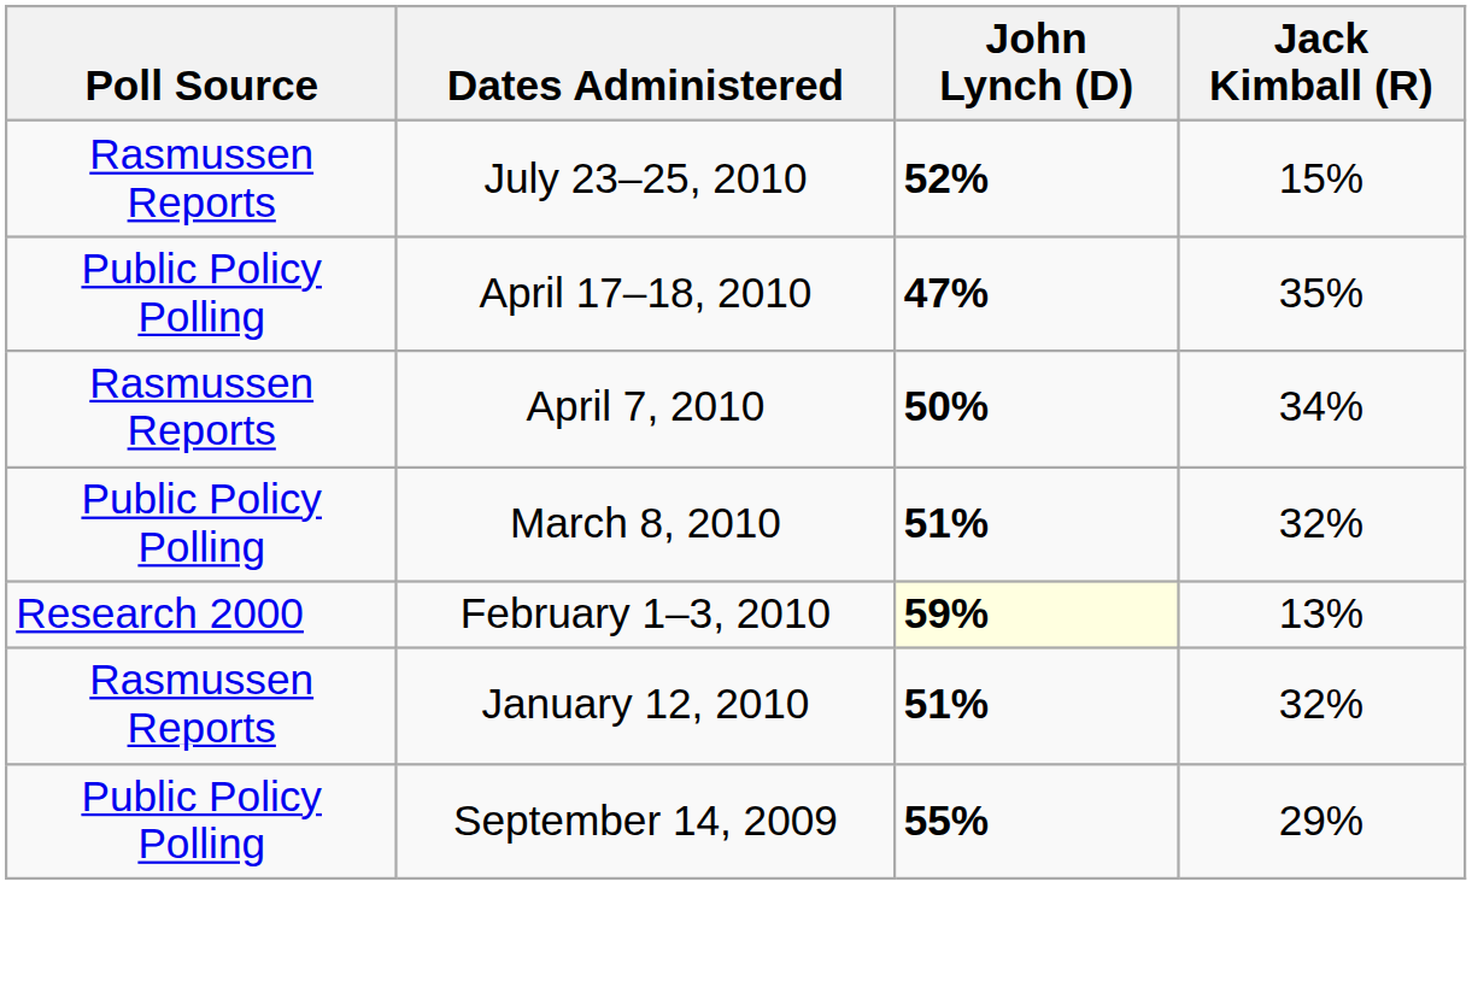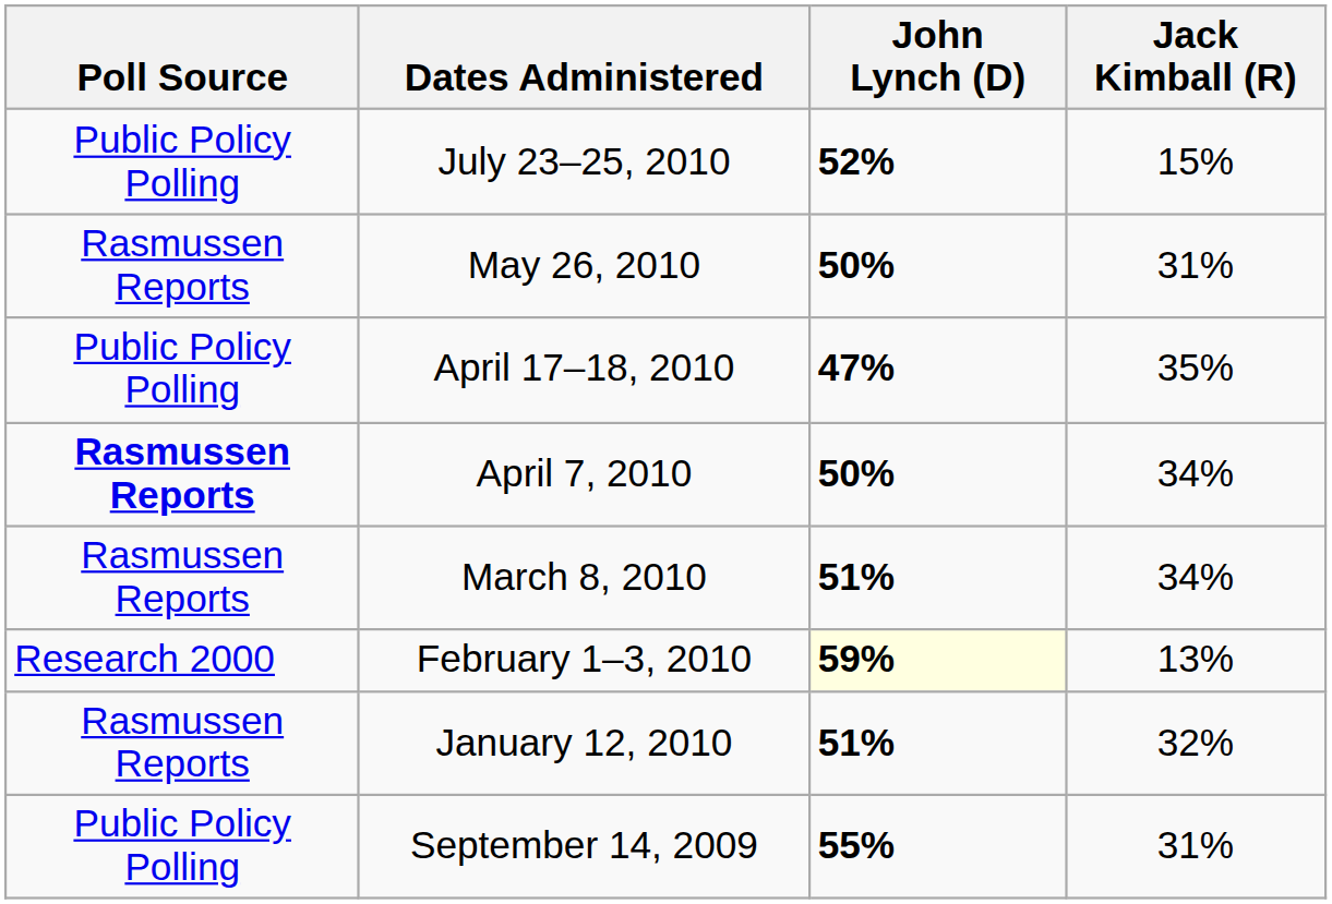 <table class="wikitable">
 <tr valign=bottom>
 <th style="width:140px;">Poll Source</th>
 <th style="width:180px;">Dates Administered</th>
 <th style="width:100px;">John<br>Lynch (D)</th>
 <th style="width:100px;">Jack<br>Kimball (R)</th>
 </tr>
 <tr>
-<td align=center><a href='#'>Rasmussen Reports</a></td>
+<td align=center><a href='#'>Public Policy Polling</a></td>
 <td align=center>July 23–25, 2010</td>
 <td><strong>52%</strong></td>
 <td align=center>15%</td>
+</tr>
+<tr>
+<td align=center><a href='#'>Rasmussen Reports</a></td>
+<td align=center>May 26, 2010</td>
+<td><strong>50%</strong></td>
+<td align=center>31%</td>
 </tr>
 <tr>
 <td align=center><a href='#'>Public Policy Polling</a></td>
 <td align=center>April 17–18, 2010</td>
 <td><strong>47%</strong></td>
 <td align=center>35%</td>
 </tr>
 <tr>
-<td align=center><a href='#'>Rasmussen Reports</a></td>
+<td align=center><strong><a href='#'>Rasmussen Reports</a></strong></td>
 <td align=center>April 7, 2010</td>
 <td><strong>50%</strong></td>
 <td align=center>34%</td>
 </tr>
 <tr>
-<td align=center><a href='#'>Public Policy Polling</a></td>
+<td align=center><a href='#'>Rasmussen Reports</a></td>
 <td align=center>March 8, 2010</td>
 <td><strong>51%</strong></td>
-<td align=center>32%</td>
+<td align=center>34%</td>
 </tr>
 <tr>
 <td><a href='#'>Research 2000</a></td>
 <td align=center>February 1–3, 2010</td>
 <td style="background: lightyellow;"><strong>59%</strong></td>
 <td align=center>13%</td>
 </tr>
 <tr>
 <td align=center><a href='#'>Rasmussen Reports</a></td>
 <td align=center>January 12, 2010</td>
 <td><strong>51%</strong></td>
 <td align=center>32%</td>
 </tr>
 <tr>
 <td align=center><a href='#'>Public Policy Polling</a></td>
 <td align=center>September 14, 2009</td>
 <td><strong>55%</strong></td>
-<td align=center>29%</td>
+<td align=center>31%</td>
 </tr>
 </table>
